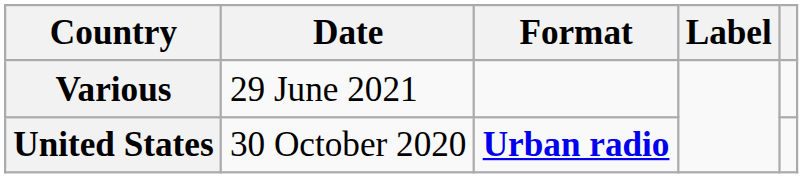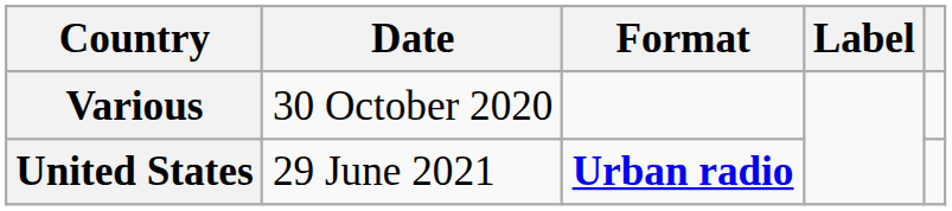 <table class="wikitable plainrowheaders">
 <tr>
 <th>Country</th>
 <th>Date</th>
 <th>Format</th>
 <th>Label</th>
 <th></th>
 </tr>
 <tr>
 <th scope="row">Various</th>
-<td>29 June 2021</td>
+<td>30 October 2020</td>
 <td></td>
 <td rowspan="2"></td>
 <td></td>
 </tr>
 <tr>
 <th scope="row">United States</th>
-<td>30 October 2020</td>
+<td>29 June 2021</td>
 <td><strong><a href='#'>Urban radio</a></strong></td>
 <td></td>
 </tr>
 </table>
